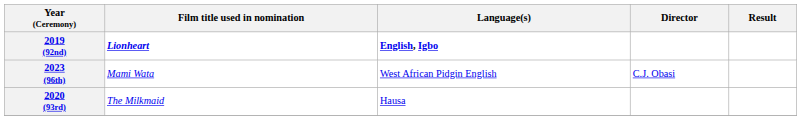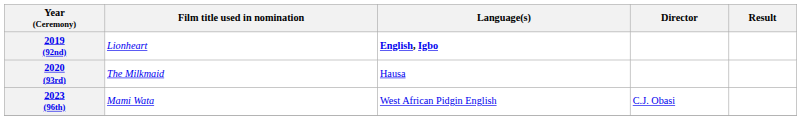 <table class="wikitable sortable" width="98%" style="background:#ffffff;">
 <tr>
 <th>Year<br><small>(Ceremony)</small></th>
 <th>Film title used in nomination</th>
 <th>Language(s)</th>
 <th>Director</th>
 <th>Result</th>
 </tr>
 <tr>
 <th align="center"><a href='#'>2019</a><br><small><a href='#'>(92nd)</a></small></th>
-<td><strong><em><a href='#'>Lionheart</a></em></strong></td>
+<td><em><a href='#'>Lionheart</a></em></td>
 <td><strong><a href='#'>English</a>, <a href='#'>Igbo</a></strong></td>
+<td></td>
+<td></td>
+</tr>
+<tr>
+<th align="center"><a href='#'>2020</a><br><small><a href='#'>(93rd)</a></small></th>
+<td><em><a href='#'>The Milkmaid</a></em></td>
+<td><a href='#'>Hausa</a></td>
 <td></td>
 <td></td>
 </tr>
 <tr>
 <th align="center"><a href='#'>2023</a><br><small><a href='#'>(96th)</a></small></th>
 <td><em><a href='#'>Mami Wata</a></em></td>
 <td><a href='#'>West African Pidgin English</a></td>
 <td><a href='#'>C.J. Obasi</a></td>
 <td></td>
 </tr>
 <tr>
-<th align="center"><a href='#'>2020</a><br><small><a href='#'>(93rd)</a></small></th>
-<td><em><a href='#'>The Milkmaid</a></em></td>
-<td><a href='#'>Hausa</a></td>
-<td></td>
-<td></td>
-</tr>
-<tr>
 </tr>
 </table>
